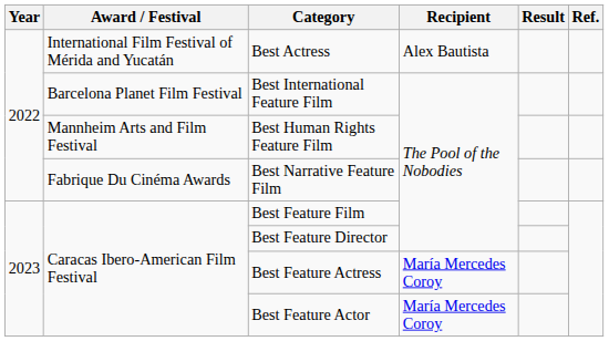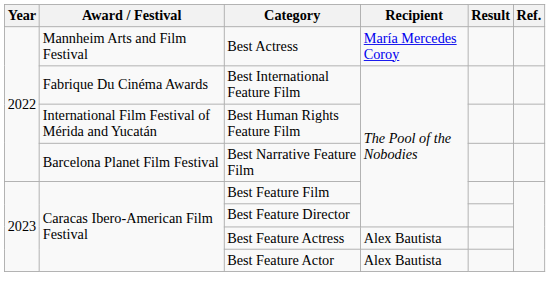 <table class="wikitable">
 <tr>
 <th>Year</th>
 <th>Award / Festival</th>
 <th>Category</th>
 <th>Recipient</th>
 <th>Result</th>
 <th>Ref.</th>
 </tr>
 <tr>
 <td rowspan="4">2022</td>
-<td>International Film Festival of Mérida and Yucatán</td>
+<td>Mannheim Arts and Film Festival</td>
 <td>Best Actress</td>
-<td>Alex Bautista</td>
+<td><a href='#'>María Mercedes Coroy</a></td>
 <td></td>
 <td></td>
 </tr>
 <tr>
-<td>Barcelona Planet Film Festival</td>
+<td>Fabrique Du Cinéma Awards</td>
 <td>Best International Feature Film</td>
 <td rowspan="5"><em>The Pool of the Nobodies</em></td>
 <td></td>
 <td></td>
 </tr>
 <tr>
-<td>Mannheim Arts and Film Festival</td>
+<td>International Film Festival of Mérida and Yucatán</td>
 <td>Best Human Rights Feature Film</td>
 <td></td>
 <td></td>
 </tr>
 <tr>
-<td>Fabrique Du Cinéma Awards</td>
+<td>Barcelona Planet Film Festival</td>
 <td>Best Narrative Feature Film</td>
 <td></td>
 <td></td>
 </tr>
 <tr>
 <td rowspan="4">2023</td>
 <td rowspan="4">Caracas Ibero-American Film Festival</td>
 <td>Best Feature Film</td>
 <td></td>
 <td rowspan="4"></td>
 </tr>
 <tr>
 <td>Best Feature Director</td>
 <td></td>
 </tr>
 <tr>
 <td>Best Feature Actress</td>
-<td><a href='#'>María Mercedes Coroy</a></td>
+<td>Alex Bautista</td>
 <td></td>
 </tr>
 <tr>
 <td>Best Feature Actor</td>
-<td><a href='#'>María Mercedes Coroy</a></td>
+<td>Alex Bautista</td>
 <td></td>
 </tr>
 </table>
